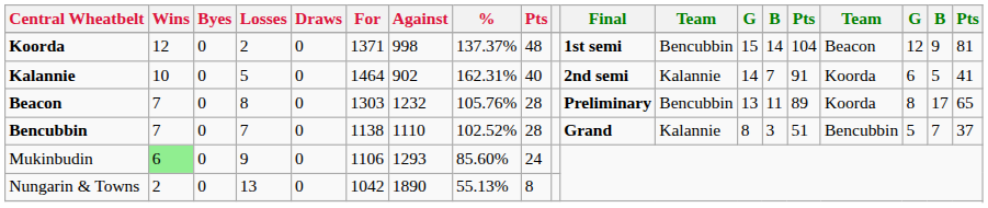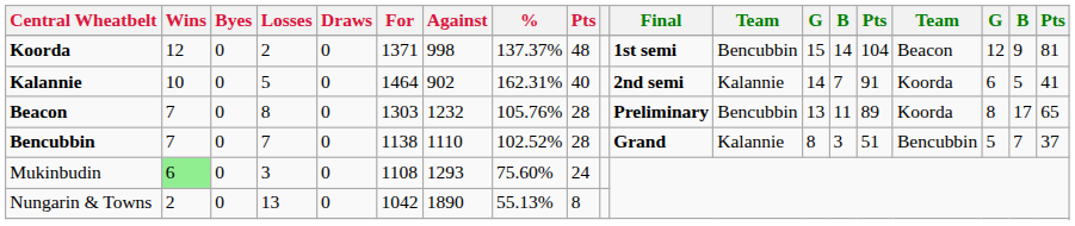 <table style="font-size: 85%; text-align: left;" class="wikitable">
 <tr>
 <th style="color:crimson">Central Wheatbelt</th>
 <th style="color:crimson">Wins</th>
 <th style="color:crimson">Byes</th>
 <th style="color:crimson">Losses</th>
 <th style="color:crimson">Draws</th>
 <th style="color:crimson">For</th>
 <th style="color:crimson">Against</th>
 <th style="color:crimson">%</th>
 <th style="color:crimson">Pts</th>
 <th></th>
 <th style="color:green">Final</th>
 <th style="color:green">Team</th>
 <th style="color:green">G</th>
 <th style="color:green">B</th>
 <th style="color:green">Pts</th>
 <th style="color:green">Team</th>
 <th style="color:green">G</th>
 <th style="color:green">B</th>
 <th style="color:green">Pts</th>
 </tr>
 <tr>
 </tr>
 <tr>
 </tr>
 <tr>
 <td><strong>Koorda</strong></td>
 <td>12</td>
 <td>0</td>
 <td>2</td>
 <td>0</td>
 <td>1371</td>
 <td>998</td>
 <td>137.37%</td>
 <td>48</td>
 <td></td>
 <td><strong>1st semi</strong></td>
 <td>Bencubbin</td>
 <td>15</td>
 <td>14</td>
 <td>104</td>
 <td>Beacon</td>
 <td>12</td>
 <td>9</td>
 <td>81</td>
 </tr>
 <tr>
 <td><strong>Kalannie</strong></td>
 <td>10</td>
 <td>0</td>
 <td>5</td>
 <td>0</td>
 <td>1464</td>
 <td>902</td>
 <td>162.31%</td>
 <td>40</td>
 <td></td>
 <td><strong>2nd semi</strong></td>
 <td>Kalannie</td>
 <td>14</td>
 <td>7</td>
 <td>91</td>
 <td>Koorda</td>
 <td>6</td>
 <td>5</td>
 <td>41</td>
 </tr>
 <tr>
 <td><strong>Beacon</strong></td>
 <td>7</td>
 <td>0</td>
 <td>8</td>
 <td>0</td>
 <td>1303</td>
 <td>1232</td>
 <td>105.76%</td>
 <td>28</td>
 <td></td>
 <td><strong>Preliminary</strong></td>
 <td>Bencubbin</td>
 <td>13</td>
 <td>11</td>
 <td>89</td>
 <td>Koorda</td>
 <td>8</td>
 <td>17</td>
 <td>65</td>
 </tr>
 <tr>
 <td><strong>Bencubbin</strong></td>
 <td>7</td>
 <td>0</td>
 <td>7</td>
 <td>0</td>
 <td>1138</td>
 <td>1110</td>
 <td>102.52%</td>
 <td>28</td>
 <td></td>
 <td><strong>Grand</strong></td>
 <td>Kalannie</td>
 <td>8</td>
 <td>3</td>
 <td>51</td>
 <td>Bencubbin</td>
 <td>5</td>
 <td>7</td>
 <td>37</td>
 </tr>
 <tr>
 <td>Mukinbudin</td>
 <td style="background: lightgreen;">6</td>
 <td>0</td>
-<td>9</td>
+<td>3</td>
 <td>0</td>
-<td>1106</td>
+<td>1108</td>
 <td>1293</td>
-<td>85.60%</td>
+<td>75.60%</td>
 <td>24</td>
 <td></td>
 </tr>
 <tr>
 <td>Nungarin & Towns</td>
 <td>2</td>
 <td>0</td>
 <td>13</td>
 <td>0</td>
 <td>1042</td>
 <td>1890</td>
 <td>55.13%</td>
 <td>8</td>
 <td></td>
 </tr>
 <tr>
 </tr>
 </table>
